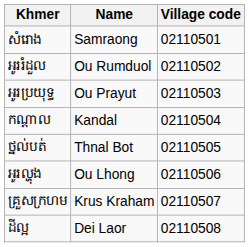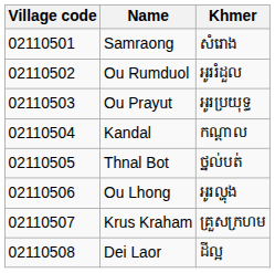 <table class="wikitable">
 <tr>
+<th>Village code</th>
+<th>Name</th>
 <th>Khmer</th>
-<th>Name</th>
-<th>Village code</th>
 </tr>
 <tr>
+<td>02110501</td>
+<td>Samraong</td>
 <td>សំរោង</td>
-<td>Samraong</td>
-<td>02110501</td>
 </tr>
 <tr>
+<td>02110502</td>
+<td>Ou Rumduol</td>
 <td>អូររំដួល</td>
-<td>Ou Rumduol</td>
-<td>02110502</td>
 </tr>
 <tr>
+<td>02110503</td>
+<td>Ou Prayut</td>
 <td>អូរប្រយុទ្ធ</td>
-<td>Ou Prayut</td>
-<td>02110503</td>
 </tr>
 <tr>
+<td>02110504</td>
+<td>Kandal</td>
 <td>កណ្តាល</td>
-<td>Kandal</td>
-<td>02110504</td>
 </tr>
 <tr>
+<td>02110505</td>
+<td>Thnal Bot</td>
 <td>ថ្នល់បត់</td>
-<td>Thnal Bot</td>
-<td>02110505</td>
 </tr>
 <tr>
+<td>02110506</td>
+<td>Ou Lhong</td>
 <td>អូរល្ហុង</td>
-<td>Ou Lhong</td>
-<td>02110506</td>
 </tr>
 <tr>
+<td>02110507</td>
+<td>Krus Kraham</td>
 <td>គ្រួសក្រហម</td>
-<td>Krus Kraham</td>
-<td>02110507</td>
 </tr>
 <tr>
+<td>02110508</td>
+<td>Dei Laor</td>
 <td>ដីល្អ</td>
-<td>Dei Laor</td>
-<td>02110508</td>
 </tr>
 </table>
